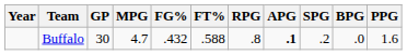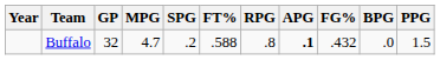 <table class="wikitable sortable" style="font-size:95%; text-align:right;">
 <tr>
 <th>Year</th>
 <th>Team</th>
 <th>GP</th>
 <th>MPG</th>
-<th>FG%</th>
+<th>SPG</th>
 <th>FT%</th>
 <th>RPG</th>
 <th>APG</th>
-<th>SPG</th>
+<th>FG%</th>
 <th>BPG</th>
 <th>PPG</th>
 </tr>
 <tr>
 <td style="text-align:left;"></td>
 <td style="text-align:left;"><a href='#'>Buffalo</a></td>
-<td>30</td>
+<td>32</td>
 <td>4.7</td>
-<td>.432</td>
+<td>.2</td>
 <td>.588</td>
 <td>.8</td>
 <td><strong>.1</strong></td>
-<td>.2</td>
+<td>.432</td>
 <td>.0</td>
-<td>1.6</td>
+<td>1.5</td>
 </tr>
 </table>
